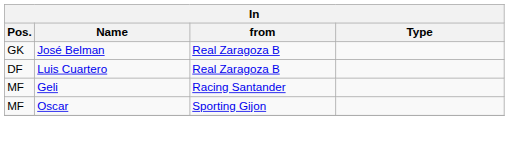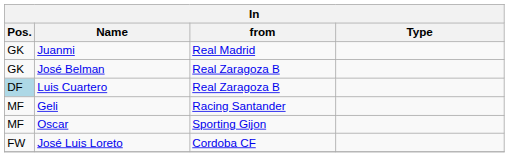 <table class="wikitable" style="font-size:90%;width:99%;">
 <tr>
 <th colspan="4">In</th>
 </tr>
 <tr>
 <th width=3%>Pos.</th>
 <th width=32%>Name</th>
 <th width=30%>from</th>
 <th width=35%>Type</th>
 </tr>
 <tr>
 <td>GK</td>
+<td><a href='#'>Juanmi</a></td>
+<td><a href='#'>Real Madrid</a></td>
+<td></td>
+</tr>
+<tr>
+<td>GK</td>
 <td><a href='#'>José Belman</a></td>
 <td><a href='#'>Real Zaragoza B</a></td>
 <td></td>
 </tr>
 <tr>
-<td>DF</td>
+<td style="background: lightblue;">DF</td>
 <td><a href='#'>Luis Cuartero</a></td>
 <td><a href='#'>Real Zaragoza B</a></td>
 <td></td>
 </tr>
 <tr>
 <td>MF</td>
 <td><a href='#'>Geli</a></td>
 <td><a href='#'>Racing Santander</a></td>
 <td></td>
 </tr>
 <tr>
 <td>MF</td>
 <td><a href='#'>Oscar</a></td>
 <td><a href='#'>Sporting Gijon</a></td>
 <td></td>
 </tr>
 <tr>
+<td>FW</td>
+<td><a href='#'>José Luis Loreto</a></td>
+<td><a href='#'>Cordoba CF</a></td>
+<td></td>
+</tr>
+<tr>
 </tr>
 </table>
